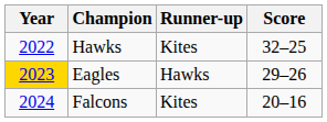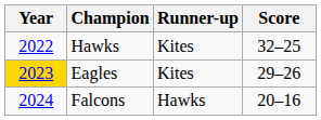 <table class="wikitable nowrap">
 <tr>
 <th width=50>Year</th>
 <th>Champion</th>
 <th>Runner-up</th>
 <th width=60>Score</th>
 </tr>
 <tr>
 <td align=center><a href='#'>2022</a></td>
 <td>Hawks </td>
 <td>Kites </td>
 <td align=center>32–25</td>
 </tr>
 <tr>
 <td align=center style="background: gold;"><a href='#'>2023</a></td>
 <td>Eagles </td>
-<td>Hawks </td>
+<td>Kites </td>
 <td align=center>29–26</td>
 </tr>
 <tr>
 <td align=center><a href='#'>2024</a></td>
 <td>Falcons </td>
-<td>Kites </td>
+<td>Hawks </td>
 <td align=center>20–16</td>
 </tr>
 </table>
